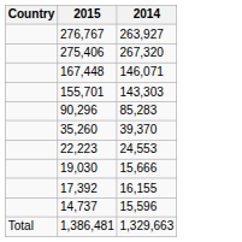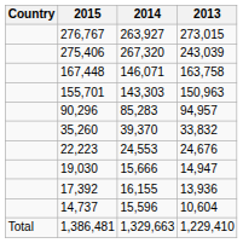 <table class="wikitable sortable">
 <tr>
 <th>Country</th>
 <th>2015</th>
 <th>2014</th>
+<th>2013</th>
 </tr>
 <tr>
 <td></td>
 <td>276,767</td>
 <td>263,927</td>
+<td>273,015</td>
 </tr>
 <tr>
 <td></td>
 <td>275,406</td>
 <td>267,320</td>
+<td>243,039</td>
 </tr>
 <tr>
 <td></td>
 <td>167,448</td>
 <td>146,071</td>
+<td>163,758</td>
 </tr>
 <tr>
 <td></td>
 <td>155,701</td>
 <td>143,303</td>
+<td>150,963</td>
 </tr>
 <tr>
 <td></td>
 <td>90,296</td>
 <td>85,283</td>
+<td>94,957</td>
 </tr>
 <tr>
 <td></td>
 <td>35,260</td>
 <td>39,370</td>
+<td>33,832</td>
 </tr>
 <tr>
 <td></td>
 <td>22,223</td>
 <td>24,553</td>
+<td>24,676</td>
 </tr>
 <tr>
 <td></td>
 <td>19,030</td>
 <td>15,666</td>
+<td>14,947</td>
 </tr>
 <tr>
 <td></td>
 <td>17,392</td>
 <td>16,155</td>
+<td>13,936</td>
 </tr>
 <tr>
 <td></td>
 <td>14,737</td>
 <td>15,596</td>
+<td>10,604</td>
 </tr>
 <tr>
 <td>Total</td>
 <td>1,386,481</td>
 <td>1,329,663</td>
+<td>1,229,410</td>
 </tr>
 </table>
